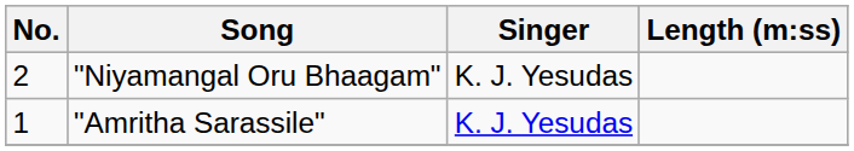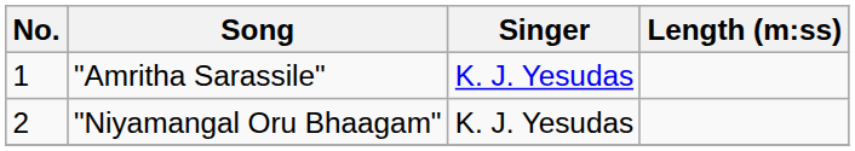 <table class="wikitable" style="font-size:95%;">
 <tr>
 <th>No.</th>
 <th>Song</th>
 <th>Singer</th>
 <th>Length (m:ss)</th>
 </tr>
 <tr>
+<td>1</td>
+<td>"Amritha Sarassile"</td>
+<td><a href='#'>K. J. Yesudas</a></td>
+<td></td>
+</tr>
+<tr>
 <td>2</td>
 <td>"Niyamangal Oru Bhaagam"</td>
 <td>K. J. Yesudas</td>
 <td></td>
 </tr>
 <tr>
-<td>1</td>
-<td>"Amritha Sarassile"</td>
-<td><a href='#'>K. J. Yesudas</a></td>
-<td></td>
-</tr>
-<tr>
 </tr>
 </table>
